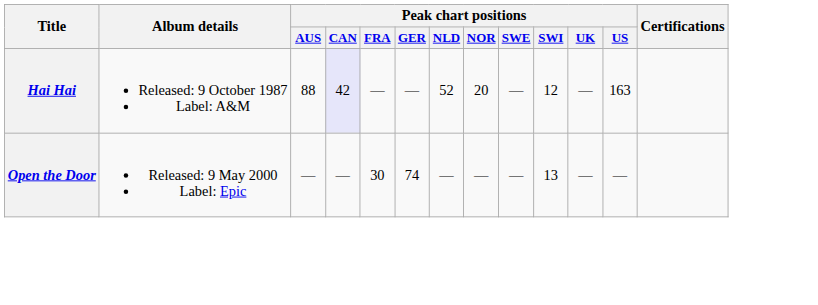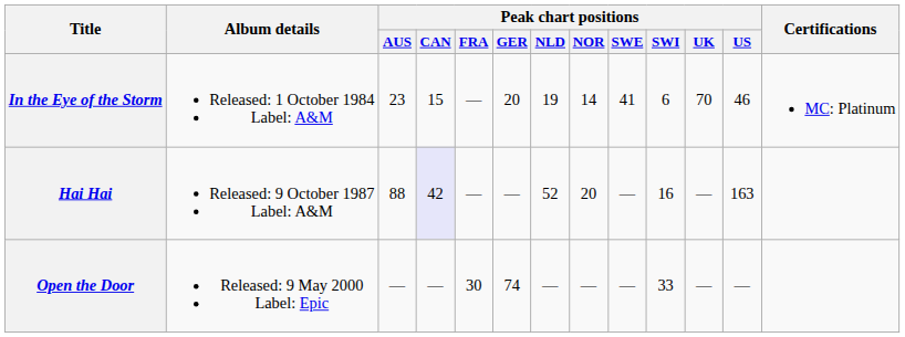 <table class="wikitable plainrowheaders" style="text-align:center;">
 <tr>
 <th rowspan="2" scope="col">Title</th>
 <th rowspan="2" scope="col">Album details</th>
 <th colspan="10">Peak chart positions</th>
 <th rowspan="2">Certifications</th>
 </tr>
 <tr>
 <th scope="col" style="width:2.2em;font-size:90%;"><a href='#'>AUS</a><br></th>
 <th scope="col" style="width:2.2em;font-size:90%;"><a href='#'>CAN</a><br></th>
 <th scope="col" style="width:2.2em;font-size:90%;"><a href='#'>FRA</a><br></th>
 <th scope="col" style="width:2.2em;font-size:90%;"><a href='#'>GER</a><br></th>
 <th scope="col" style="width:2.2em;font-size:90%;"><a href='#'>NLD</a><br></th>
 <th scope="col" style="width:2.2em;font-size:90%;"><a href='#'>NOR</a><br></th>
 <th scope="col" style="width:2.2em;font-size:90%;"><a href='#'>SWE</a><br></th>
 <th scope="col" style="width:2.2em;font-size:90%;"><a href='#'>SWI</a><br></th>
 <th scope="col" style="width:2.2em;font-size:90%;"><a href='#'>UK</a><br></th>
 <th scope="col" style="width:2.2em;font-size:90%;"><a href='#'>US</a><br></th>
 </tr>
 <tr>
+<th scope="row"><em><a href='#'>In the Eye of the Storm</a></em></th>
+<td><br><ul><li>Released: 1 October 1984</li><li>Label: <a href='#'>A&M</a></li></ul></td>
+<td>23</td>
+<td>15</td>
+<td>—</td>
+<td>20</td>
+<td>19</td>
+<td>14</td>
+<td>41</td>
+<td>6</td>
+<td>70</td>
+<td>46</td>
+<td><br><ul><li><a href='#'>MC</a>: Platinum</li></ul></td>
+</tr>
+<tr>
 <th scope="row"><em><a href='#'>Hai Hai</a></em></th>
 <td><br><ul><li>Released: 9 October 1987</li><li>Label: A&M</li></ul></td>
 <td>88</td>
 <td style="background: lavender;">42</td>
 <td>—</td>
 <td>—</td>
 <td>52</td>
 <td>20</td>
 <td>—</td>
-<td>12</td>
+<td>16</td>
 <td>—</td>
 <td>163</td>
 <td></td>
 </tr>
 <tr>
 <th scope="row"><em><a href='#'>Open the Door</a></em></th>
 <td><br><ul><li>Released: 9 May 2000</li><li>Label: <a href='#'>Epic</a></li></ul></td>
 <td>—</td>
 <td>—</td>
 <td>30</td>
 <td>74</td>
 <td>—</td>
 <td>—</td>
 <td>—</td>
-<td>13</td>
+<td>33</td>
 <td>—</td>
 <td>—</td>
 <td></td>
 </tr>
 </table>
